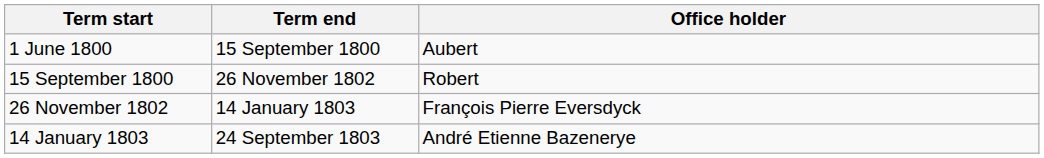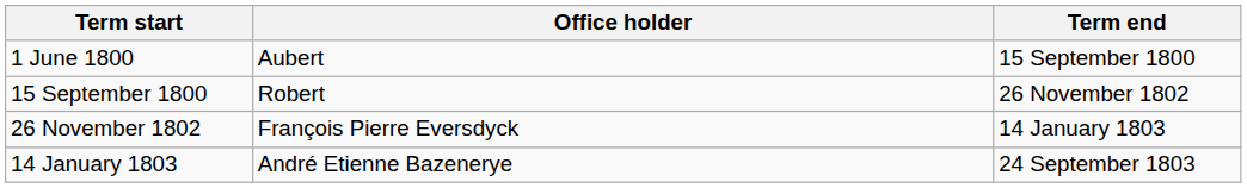 <table class="wikitable" style="width: 70%;">
 <tr>
 <th align="left" style="width: 20%;">Term start</th>
+<th align="left">Office holder</th>
 <th align="left" style="width: 20%;">Term end</th>
-<th align="left">Office holder</th>
 </tr>
 <tr valign="top">
 <td>1 June 1800</td>
+<td>Aubert</td>
 <td>15 September 1800</td>
-<td>Aubert</td>
 </tr>
 <tr valign="top">
 <td>15 September 1800</td>
+<td>Robert</td>
 <td>26 November 1802</td>
-<td>Robert</td>
 </tr>
 <tr valign="top">
 <td>26 November 1802</td>
+<td>François Pierre Eversdyck</td>
 <td>14 January 1803</td>
-<td>François Pierre Eversdyck</td>
 </tr>
 <tr valign="top">
 <td>14 January 1803</td>
+<td>André Etienne Bazenerye</td>
 <td>24 September 1803</td>
-<td>André Etienne Bazenerye</td>
 </tr>
 </table>
